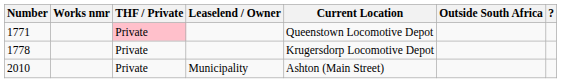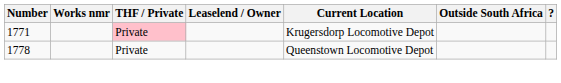 <table class="wikitable">
 <tr>
 <th>Number</th>
 <th>Works nmr</th>
 <th>THF / Private</th>
 <th>Leaselend / Owner</th>
 <th>Current Location</th>
 <th>Outside South Africa</th>
 <th>?</th>
 </tr>
 <tr>
 <td>1771</td>
 <td></td>
 <td style="background: pink;">Private</td>
 <td></td>
-<td>Queenstown Locomotive Depot</td>
+<td>Krugersdorp Locomotive Depot</td>
 <td></td>
 <td></td>
 </tr>
 <tr>
 <td>1778</td>
 <td></td>
 <td>Private</td>
 <td></td>
-<td>Krugersdorp Locomotive Depot</td>
-<td></td>
-<td></td>
-</tr>
-<tr>
-<td>2010</td>
-<td></td>
-<td>Private</td>
-<td>Municipality</td>
-<td>Ashton (Main Street)</td>
+<td>Queenstown Locomotive Depot</td>
 <td></td>
 <td></td>
 </tr>
 </table>
